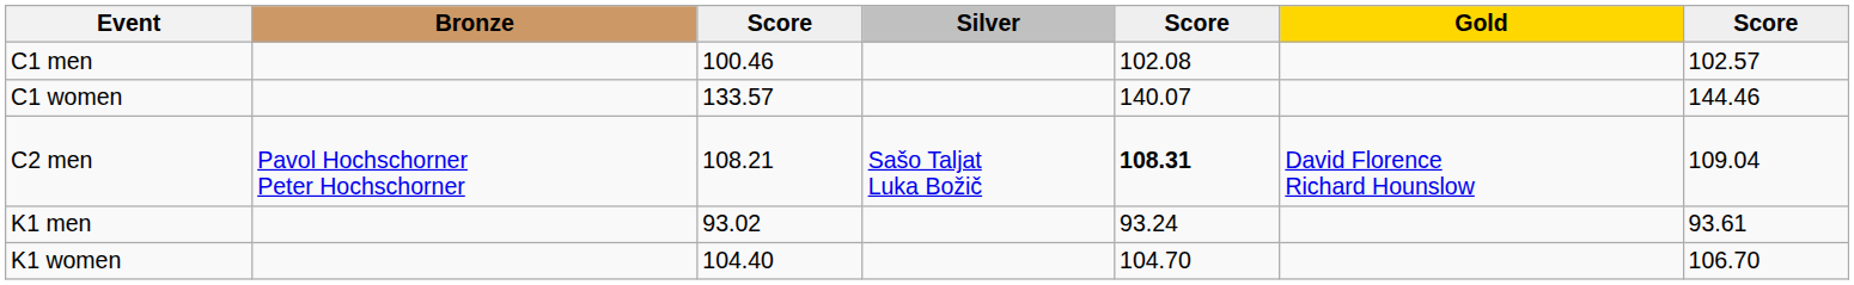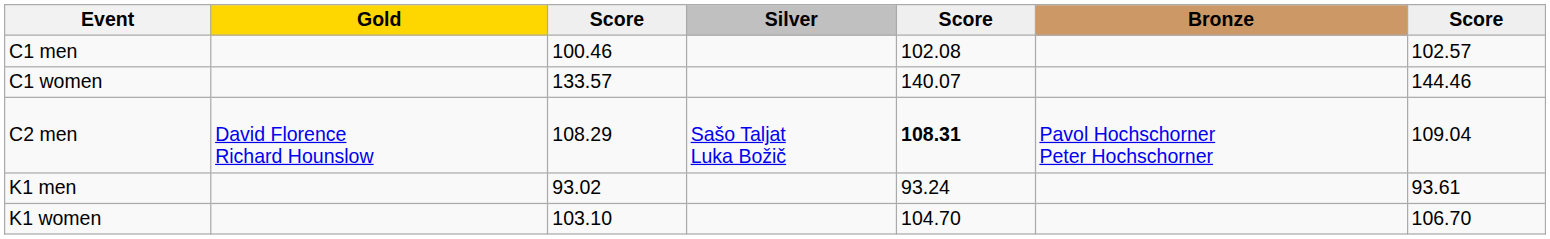 <table class="wikitable" width=100%>
 <tr>
 <th>Event</th>
-<td align=center bgcolor="CC9966"><strong>Bronze</strong></td>
+<td align=center bgcolor="gold"><strong>Gold</strong></td>
 <td align=center bgcolor="EFEFEF"><strong>Score</strong></td>
 <td align=center bgcolor="silver"><strong>Silver</strong></td>
 <td align=center bgcolor="EFEFEF"><strong>Score</strong></td>
-<td align=center bgcolor="gold"><strong>Gold</strong></td>
+<td align=center bgcolor="CC9966"><strong>Bronze</strong></td>
 <td align=center bgcolor="EFEFEF"><strong>Score</strong></td>
 </tr>
 <tr>
 <td>C1 men</td>
 <td></td>
 <td>100.46</td>
 <td></td>
 <td>102.08</td>
 <td></td>
 <td>102.57</td>
 </tr>
 <tr>
 <td>C1 women</td>
 <td></td>
 <td>133.57</td>
 <td></td>
 <td>140.07</td>
 <td></td>
 <td>144.46</td>
 </tr>
 <tr>
 <td>C2 men</td>
-<td><br><a href='#'>Pavol Hochschorner</a><br><a href='#'>Peter Hochschorner</a></td>
-<td>108.21</td>
+<td><br><a href='#'>David Florence</a><br><a href='#'>Richard Hounslow</a></td>
+<td>108.29</td>
 <td><br><a href='#'>Sašo Taljat</a><br><a href='#'>Luka Božič</a></td>
 <td><strong>108.31</strong></td>
-<td><br><a href='#'>David Florence</a><br><a href='#'>Richard Hounslow</a></td>
+<td><br><a href='#'>Pavol Hochschorner</a><br><a href='#'>Peter Hochschorner</a></td>
 <td>109.04</td>
 </tr>
 <tr>
 <td>K1 men</td>
 <td></td>
 <td>93.02</td>
 <td></td>
 <td>93.24</td>
 <td></td>
 <td>93.61</td>
 </tr>
 <tr>
 <td>K1 women</td>
 <td></td>
-<td>104.40</td>
+<td>103.10</td>
 <td></td>
 <td>104.70</td>
 <td></td>
 <td>106.70</td>
 </tr>
 </table>
